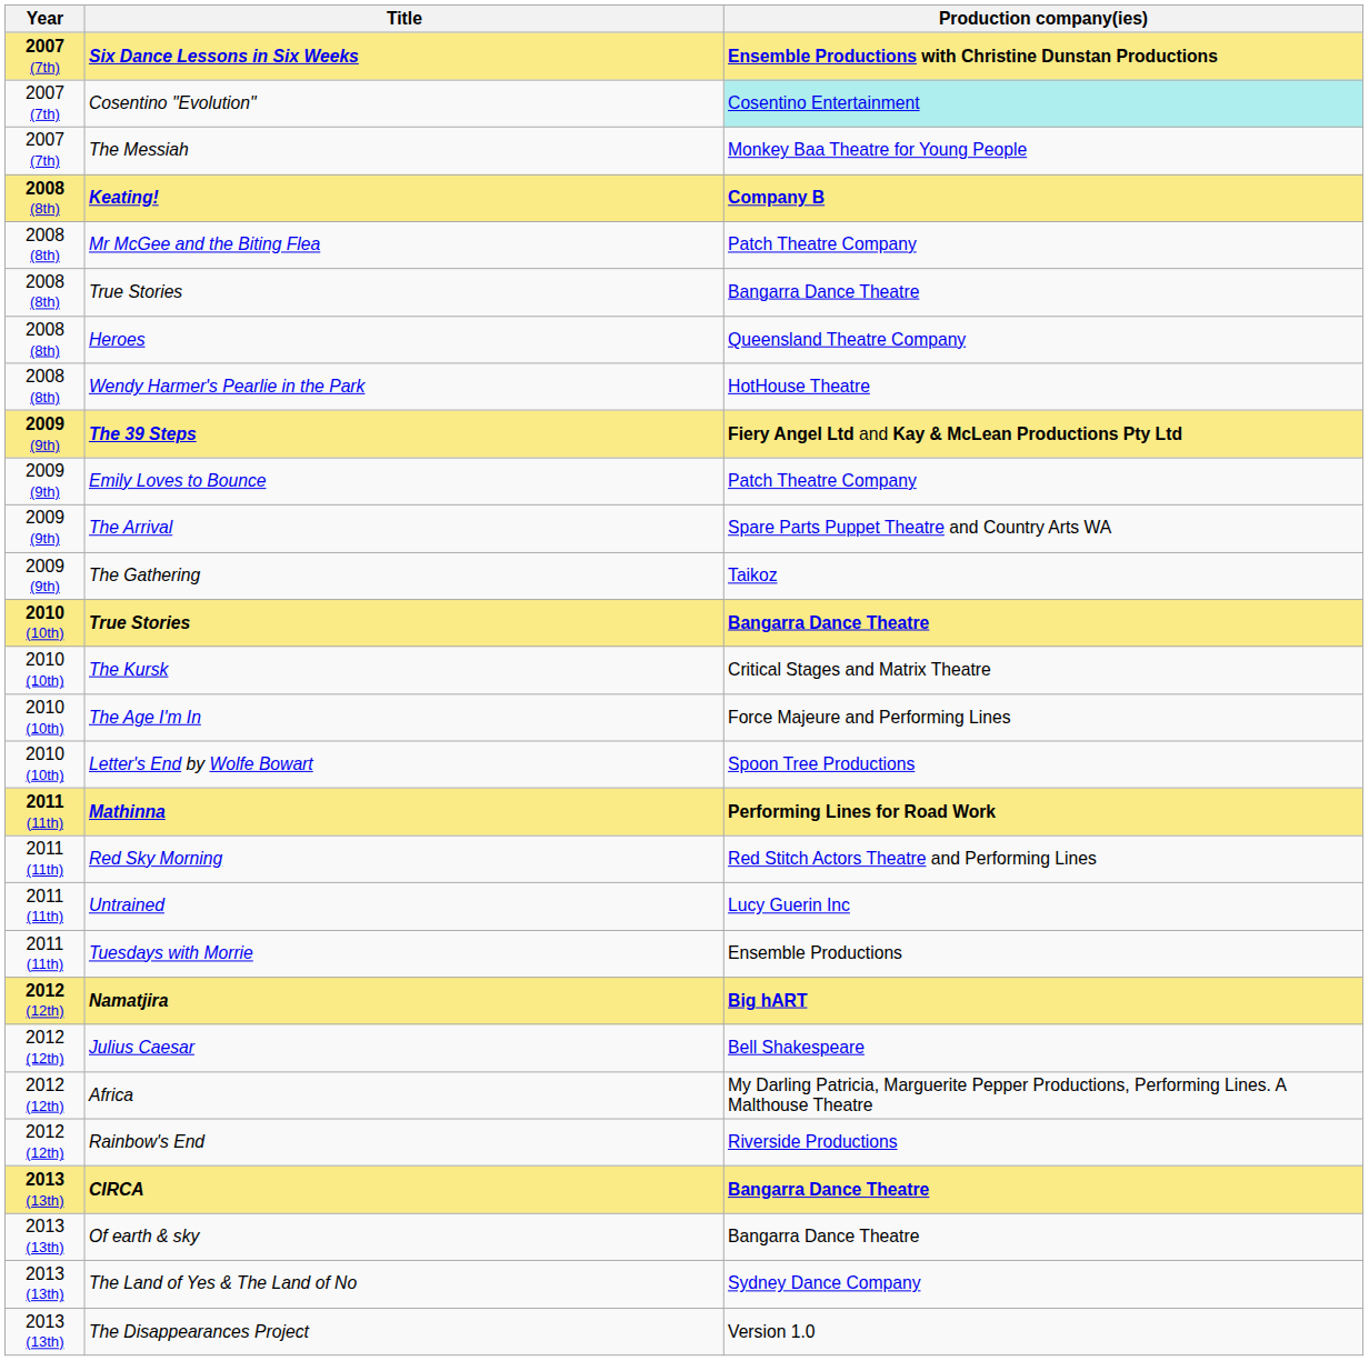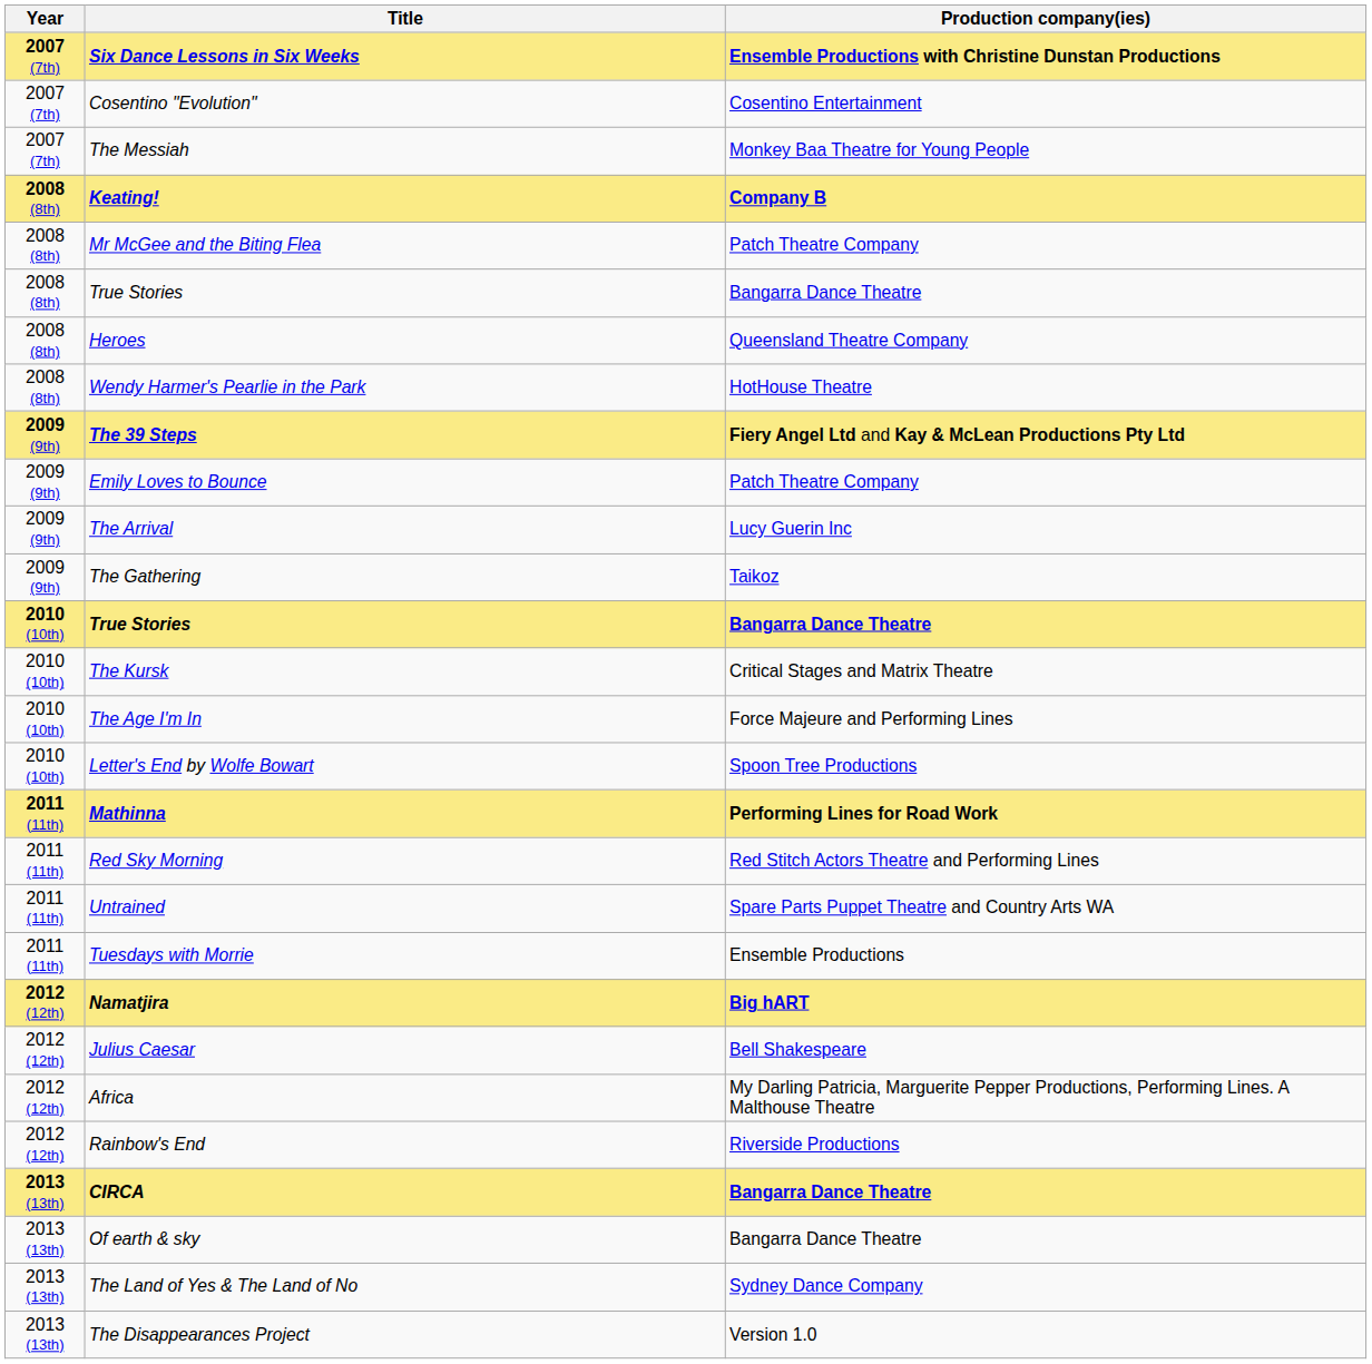 <table class="sortable wikitable">
 <tr>
 <th width="5%">Year</th>
 <th width="40%">Title</th>
 <th width="40%">Production company(ies)</th>
 </tr>
 <tr style="background:#FAEB86">
 <td align="center"><strong>2007</strong><br><small><a href='#'>(7th)</a></small></td>
 <td><strong><em><a href='#'>Six Dance Lessons in Six Weeks</a></em></strong></td>
 <td><strong><a href='#'>Ensemble Productions</a> with Christine Dunstan Productions</strong></td>
 </tr>
 <tr>
 <td align="center">2007<br><small><a href='#'>(7th)</a></small></td>
 <td><em>Cosentino "Evolution"</em></td>
-<td style="background: paleturquoise;"><a href='#'>Cosentino Entertainment</a></td>
+<td><a href='#'>Cosentino Entertainment</a></td>
 </tr>
 <tr>
 <td align="center">2007<br><small><a href='#'>(7th)</a></small></td>
 <td><em>The Messiah</em></td>
 <td><a href='#'>Monkey Baa Theatre for Young People</a></td>
 </tr>
 <tr style="background:#FAEB86">
 <td align="center"><strong>2008</strong><br><small><a href='#'>(8th)</a></small></td>
 <td><strong><em><a href='#'>Keating!</a></em></strong></td>
 <td><strong><a href='#'>Company B</a></strong></td>
 </tr>
 <tr>
 <td align="center">2008<br><small><a href='#'>(8th)</a></small></td>
 <td><em><a href='#'>Mr McGee and the Biting Flea</a></em></td>
 <td><a href='#'>Patch Theatre Company</a></td>
 </tr>
 <tr>
 <td align="center">2008<br><small><a href='#'>(8th)</a></small></td>
 <td><em>True Stories</em></td>
 <td><a href='#'>Bangarra Dance Theatre</a></td>
 </tr>
 <tr>
 <td align="center">2008<br><small><a href='#'>(8th)</a></small></td>
 <td><em><a href='#'>Heroes</a></em></td>
 <td><a href='#'>Queensland Theatre Company</a></td>
 </tr>
 <tr>
 <td align="center">2008<br><small><a href='#'>(8th)</a></small></td>
 <td><em><a href='#'>Wendy Harmer's Pearlie in the Park</a></em></td>
 <td><a href='#'>HotHouse Theatre</a></td>
 </tr>
 <tr style="background:#FAEB86">
 <td align="center"><strong>2009</strong><br><small><a href='#'>(9th)</a></small></td>
 <td><strong><em><a href='#'>The 39 Steps</a></em></strong></td>
 <td><strong>Fiery Angel Ltd</strong> and <strong>Kay & McLean Productions Pty Ltd</strong></td>
 </tr>
 <tr>
 <td align="center">2009<br><small><a href='#'>(9th)</a></small></td>
 <td><em><a href='#'>Emily Loves to Bounce</a></em></td>
 <td><a href='#'>Patch Theatre Company</a></td>
 </tr>
 <tr>
 <td align="center">2009<br><small><a href='#'>(9th)</a></small></td>
 <td><em><a href='#'>The Arrival</a></em></td>
-<td><a href='#'>Spare Parts Puppet Theatre</a> and Country Arts WA</td>
+<td><a href='#'>Lucy Guerin Inc</a></td>
 </tr>
 <tr>
 <td align="center">2009<br><small><a href='#'>(9th)</a></small></td>
 <td><em>The Gathering</em></td>
 <td><a href='#'>Taikoz</a></td>
 </tr>
 <tr style="background:#FAEB86">
 <td align="center"><strong>2010</strong><br><small><a href='#'>(10th)</a></small></td>
 <td><strong><em>True Stories</em></strong></td>
 <td><strong><a href='#'>Bangarra Dance Theatre</a></strong></td>
 </tr>
 <tr>
 <td align="center">2010<br><small><a href='#'>(10th)</a></small></td>
 <td><em><a href='#'>The Kursk</a></em></td>
 <td>Critical Stages and Matrix Theatre</td>
 </tr>
 <tr>
 <td align="center">2010<br><small><a href='#'>(10th)</a></small></td>
 <td><em><a href='#'>The Age I'm In</a></em></td>
 <td>Force Majeure and Performing Lines</td>
 </tr>
 <tr>
 <td align="center">2010<br><small><a href='#'>(10th)</a></small></td>
 <td><em><a href='#'>Letter's End</a></em> <em>by <a href='#'>Wolfe Bowart</a></em></td>
 <td><a href='#'>Spoon Tree Productions</a></td>
 </tr>
 <tr style="background:#FAEB86">
 <td align="center"><strong>2011</strong><br><small><a href='#'>(11th)</a></small></td>
 <td><strong><em><a href='#'>Mathinna</a></em></strong></td>
 <td><strong>Performing Lines for Road Work</strong></td>
 </tr>
 <tr>
 <td align="center">2011<br><small><a href='#'>(11th)</a></small></td>
 <td><em><a href='#'>Red Sky Morning</a></em></td>
 <td><a href='#'>Red Stitch Actors Theatre</a> and Performing Lines</td>
 </tr>
 <tr>
 <td align="center">2011<br><small><a href='#'>(11th)</a></small></td>
 <td><em><a href='#'>Untrained</a></em></td>
-<td><a href='#'>Lucy Guerin Inc</a></td>
+<td><a href='#'>Spare Parts Puppet Theatre</a> and Country Arts WA</td>
 </tr>
 <tr>
 <td align="center">2011<br><small><a href='#'>(11th)</a></small></td>
 <td><em><a href='#'>Tuesdays with Morrie</a></em></td>
 <td>Ensemble Productions</td>
 </tr>
 <tr style="background:#FAEB86">
 <td align="center"><strong>2012</strong><br><small><a href='#'>(12th)</a></small></td>
 <td><strong><em>Namatjira</em></strong></td>
 <td><strong><a href='#'>Big hART</a></strong></td>
 </tr>
 <tr>
 <td align="center">2012<br><small><a href='#'>(12th)</a></small></td>
 <td><em><a href='#'>Julius Caesar</a></em></td>
 <td><a href='#'>Bell Shakespeare</a></td>
 </tr>
 <tr>
 <td align="center">2012<br><small><a href='#'>(12th)</a></small></td>
 <td><em>Africa</em></td>
 <td>My Darling Patricia, Marguerite Pepper Productions, Performing Lines. A Malthouse Theatre</td>
 </tr>
 <tr>
 <td align="center">2012<br><small><a href='#'>(12th)</a></small></td>
 <td><em>Rainbow's End</em></td>
 <td><a href='#'>Riverside Productions</a></td>
 </tr>
 <tr style="background:#FAEB86">
 <td align="center"><strong>2013</strong><br><small><a href='#'>(13th)</a></small></td>
 <td><strong><em>CIRCA</em></strong></td>
 <td><strong><a href='#'>Bangarra Dance Theatre</a></strong></td>
 </tr>
 <tr>
 <td align="center">2013<br><small><a href='#'>(13th)</a></small></td>
 <td><em>Of earth & sky</em></td>
 <td>Bangarra Dance Theatre</td>
 </tr>
 <tr>
 <td align="center">2013<br><small><a href='#'>(13th)</a></small></td>
 <td><em>The Land of Yes & The Land of No</em></td>
 <td><a href='#'>Sydney Dance Company</a></td>
 </tr>
 <tr>
 <td align="center">2013<br><small><a href='#'>(13th)</a></small></td>
 <td><em>The Disappearances Project</em></td>
 <td>Version 1.0</td>
 </tr>
 </table>
